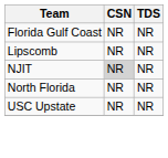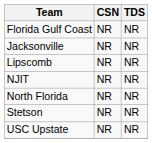 <table class="wikitable sortable">
 <tr>
 <th>Team</th>
 <th>CSN</th>
 <th>TDS</th>
 </tr>
 <tr>
 <td style=>Florida Gulf Coast</td>
 <td>NR</td>
 <td>NR</td>
 </tr>
 <tr>
+<td style=>Jacksonville</td>
+<td>NR</td>
+<td>NR</td>
+</tr>
+<tr>
 <td style=>Lipscomb</td>
 <td>NR</td>
 <td>NR</td>
 </tr>
 <tr>
 <td style=>NJIT</td>
-<td style="background: lightgrey;">NR</td>
+<td>NR</td>
 <td>NR</td>
 </tr>
 <tr>
 <td style=>North Florida</td>
+<td>NR</td>
+<td>NR</td>
+</tr>
+<tr>
+<td style=>Stetson</td>
 <td>NR</td>
 <td>NR</td>
 </tr>
 <tr>
 <td style=>USC Upstate</td>
 <td>NR</td>
 <td>NR</td>
 </tr>
 <tr>
 </tr>
 </table>
